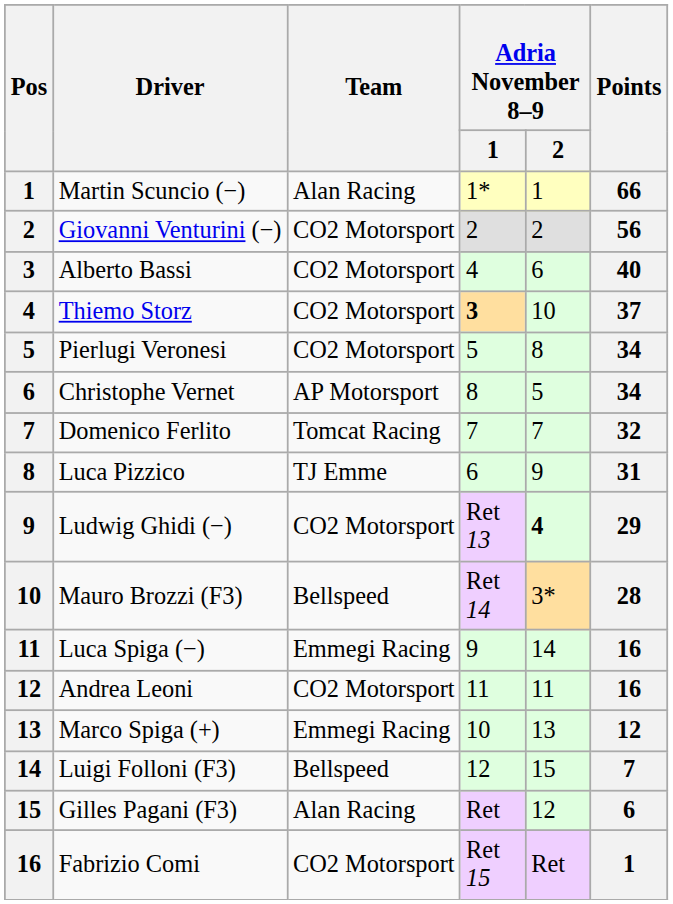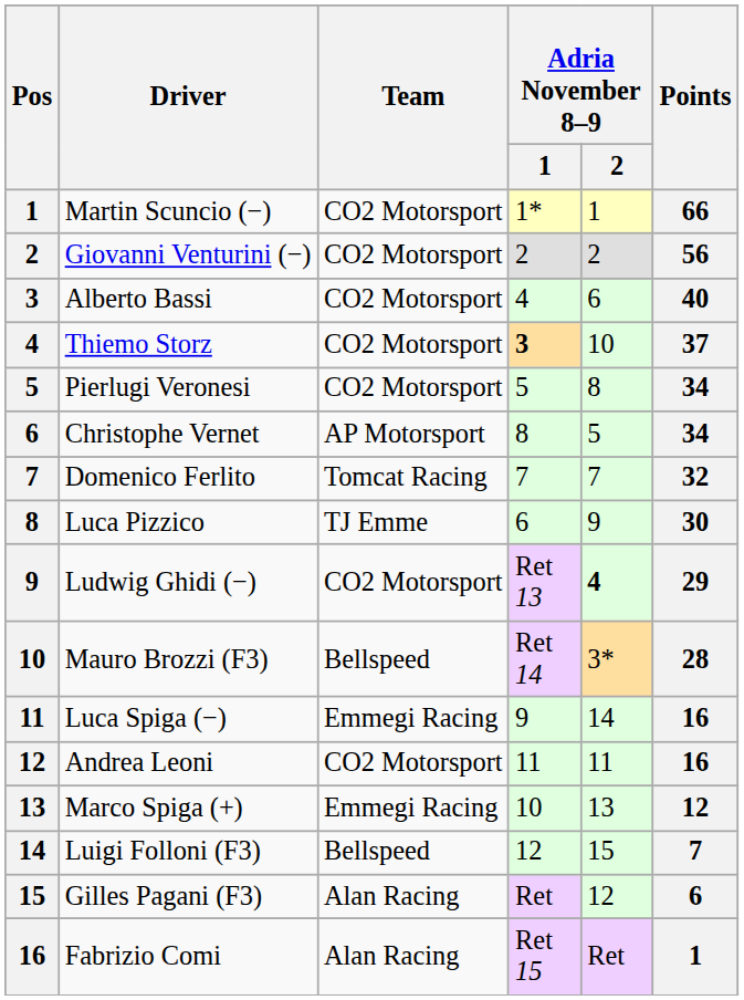 <table class="wikitable" style="font-size:85%">
 <tr>
 <th rowspan=2>Pos</th>
 <th rowspan=2>Driver</th>
 <th rowspan=2>Team</th>
 <th colspan=2><br><a href='#'>Adria</a><br>November 8–9</th>
 <th rowspan=2>Points</th>
 </tr>
 <tr>
 <th width="30">1</th>
 <th width="30">2</th>
 </tr>
 <tr>
 <th>1</th>
 <td> Martin Scuncio (−)</td>
-<td>Alan Racing</td>
+<td>CO2 Motorsport</td>
 <td style="background:#FFFFBF;">1*</td>
 <td style="background:#FFFFBF;">1</td>
 <th>66</th>
 </tr>
 <tr>
 <th>2</th>
 <td> <a href='#'>Giovanni Venturini</a> (−)</td>
 <td>CO2 Motorsport</td>
 <td style="background:#DFDFDF;">2</td>
 <td style="background:#DFDFDF;">2</td>
 <th>56</th>
 </tr>
 <tr>
 <th>3</th>
 <td> Alberto Bassi</td>
 <td>CO2 Motorsport</td>
 <td style="background:#DFFFDF;">4</td>
 <td style="background:#DFFFDF;">6</td>
 <th>40</th>
 </tr>
 <tr>
 <th>4</th>
 <td> <a href='#'>Thiemo Storz</a></td>
 <td>CO2 Motorsport</td>
 <td style="background:#FFDF9F;"><strong>3</strong></td>
 <td style="background:#DFFFDF;">10</td>
 <th>37</th>
 </tr>
 <tr>
 <th>5</th>
 <td> Pierlugi Veronesi</td>
 <td>CO2 Motorsport</td>
 <td style="background:#DFFFDF;">5</td>
 <td style="background:#DFFFDF;">8</td>
 <th>34</th>
 </tr>
 <tr>
 <th>6</th>
 <td> Christophe Vernet</td>
 <td>AP Motorsport</td>
 <td style="background:#DFFFDF;">8</td>
 <td style="background:#DFFFDF;">5</td>
 <th>34</th>
 </tr>
 <tr>
 <th>7</th>
 <td> Domenico Ferlito</td>
 <td>Tomcat Racing</td>
 <td style="background:#DFFFDF;">7</td>
 <td style="background:#DFFFDF;">7</td>
 <th>32</th>
 </tr>
 <tr>
 <th>8</th>
 <td> Luca Pizzico</td>
 <td>TJ Emme</td>
 <td style="background:#DFFFDF;">6</td>
 <td style="background:#DFFFDF;">9</td>
-<th>31</th>
+<th>30</th>
 </tr>
 <tr>
 <th>9</th>
 <td> Ludwig Ghidi (−)</td>
 <td>CO2 Motorsport</td>
 <td style="background:#EFCFFF;">Ret <em>13</em></td>
 <td style="background:#DFFFDF;"><strong>4</strong></td>
 <th>29</th>
 </tr>
 <tr>
 <th>10</th>
 <td> Mauro Brozzi (F3)</td>
 <td>Bellspeed</td>
 <td style="background:#EFCFFF;">Ret <em>14</em></td>
 <td style="background:#FFDF9F;">3*</td>
 <th>28</th>
 </tr>
 <tr>
 <th>11</th>
 <td> Luca Spiga (−)</td>
 <td>Emmegi Racing</td>
 <td style="background:#DFFFDF;">9</td>
 <td style="background:#DFFFDF;">14</td>
 <th>16</th>
 </tr>
 <tr>
 <th>12</th>
 <td> Andrea Leoni</td>
 <td>CO2 Motorsport</td>
 <td style="background:#DFFFDF;">11</td>
 <td style="background:#DFFFDF;">11</td>
 <th>16</th>
 </tr>
 <tr>
 <th>13</th>
 <td> Marco Spiga (+)</td>
 <td>Emmegi Racing</td>
 <td style="background:#DFFFDF;">10</td>
 <td style="background:#DFFFDF;">13</td>
 <th>12</th>
 </tr>
 <tr>
 <th>14</th>
 <td> Luigi Folloni (F3)</td>
 <td>Bellspeed</td>
 <td style="background:#DFFFDF;">12</td>
 <td style="background:#DFFFDF;">15</td>
 <th>7</th>
 </tr>
 <tr>
 <th>15</th>
 <td> Gilles Pagani (F3)</td>
 <td>Alan Racing</td>
 <td style="background:#EFCFFF;">Ret</td>
 <td style="background:#DFFFDF;">12</td>
 <th>6</th>
 </tr>
 <tr>
 <th>16</th>
 <td> Fabrizio Comi</td>
-<td>CO2 Motorsport</td>
+<td>Alan Racing</td>
 <td style="background:#EFCFFF;">Ret <em>15</em></td>
 <td style="background:#EFCFFF;">Ret</td>
 <th>1</th>
 </tr>
 </table>
